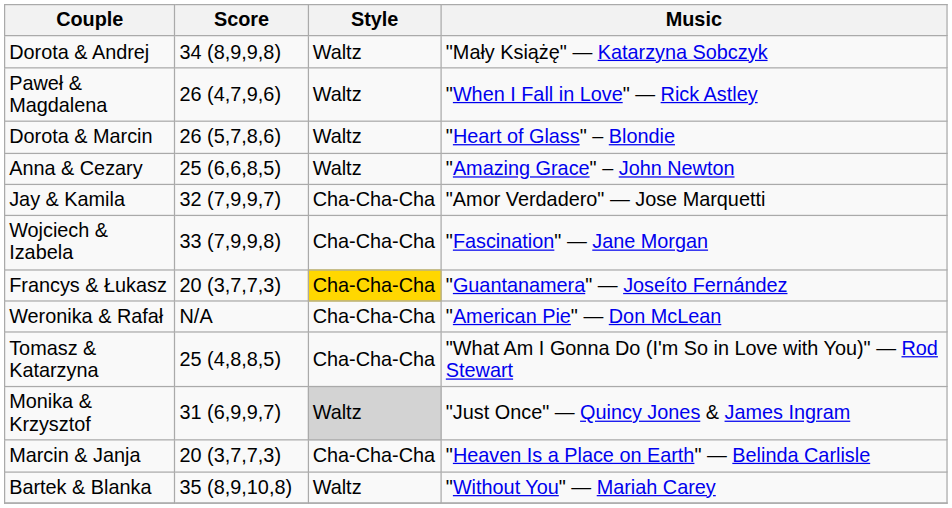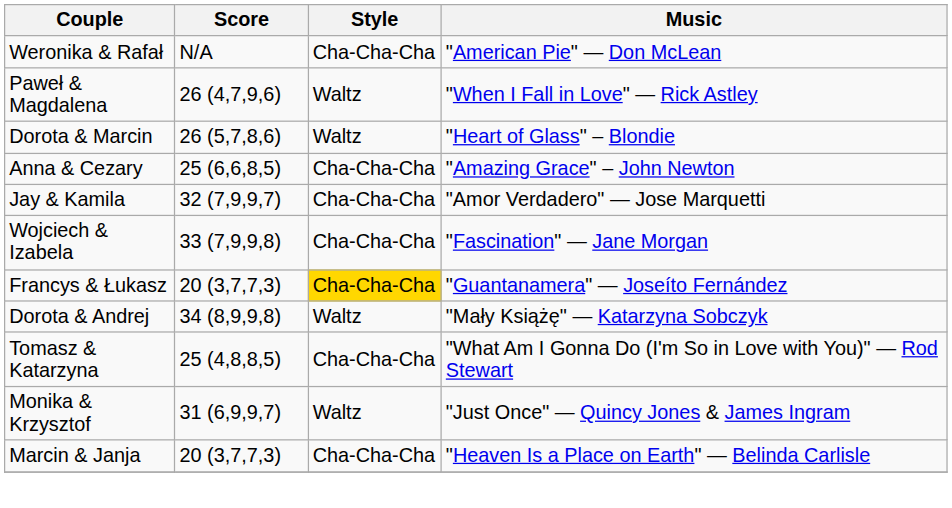 <table class="wikitable">
 <tr>
 <th width="130">Couple</th>
 <th width="100">Score</th>
 <th width="100">Style</th>
 <th width="400">Music</th>
 </tr>
 <tr>
-<td>Dorota & Andrej</td>
-<td>34 (8,9,9,8)</td>
-<td>Waltz</td>
-<td>"Mały Książę" — <a href='#'>Katarzyna Sobczyk</a></td>
+<td>Weronika & Rafał</td>
+<td>N/A</td>
+<td>Cha-Cha-Cha</td>
+<td>"<a href='#'>American Pie</a>" — <a href='#'>Don McLean</a></td>
 </tr>
 <tr>
 <td>Paweł & Magdalena</td>
 <td>26 (4,7,9,6)</td>
 <td>Waltz</td>
 <td>"<a href='#'>When I Fall in Love</a>" — <a href='#'>Rick Astley</a></td>
 </tr>
 <tr>
 <td>Dorota & Marcin</td>
 <td>26 (5,7,8,6)</td>
 <td>Waltz</td>
 <td>"<a href='#'>Heart of Glass</a>" – <a href='#'>Blondie</a></td>
 </tr>
 <tr>
 <td>Anna & Cezary</td>
 <td>25 (6,6,8,5)</td>
-<td>Waltz</td>
+<td>Cha-Cha-Cha</td>
 <td>"<a href='#'>Amazing Grace</a>" – <a href='#'>John Newton</a></td>
 </tr>
 <tr>
 <td>Jay & Kamila</td>
 <td>32 (7,9,9,7)</td>
 <td>Cha-Cha-Cha</td>
 <td>"Amor Verdadero" — Jose Marquetti</td>
 </tr>
 <tr>
 <td>Wojciech & Izabela</td>
 <td>33 (7,9,9,8)</td>
 <td>Cha-Cha-Cha</td>
 <td>"<a href='#'>Fascination</a>" — <a href='#'>Jane Morgan</a></td>
 </tr>
 <tr>
 <td>Francys & Łukasz</td>
 <td>20 (3,7,7,3)</td>
 <td style="background: gold;">Cha-Cha-Cha</td>
 <td>"<a href='#'>Guantanamera</a>" — <a href='#'>Joseíto Fernández</a></td>
 </tr>
 <tr>
-<td>Weronika & Rafał</td>
-<td>N/A</td>
-<td>Cha-Cha-Cha</td>
-<td>"<a href='#'>American Pie</a>" — <a href='#'>Don McLean</a></td>
+<td>Dorota & Andrej</td>
+<td>34 (8,9,9,8)</td>
+<td>Waltz</td>
+<td>"Mały Książę" — <a href='#'>Katarzyna Sobczyk</a></td>
 </tr>
 <tr>
 <td>Tomasz & Katarzyna</td>
 <td>25 (4,8,8,5)</td>
 <td>Cha-Cha-Cha</td>
 <td>"What Am I Gonna Do (I'm So in Love with You)" — <a href='#'>Rod Stewart</a></td>
 </tr>
 <tr>
 <td>Monika & Krzysztof</td>
 <td>31 (6,9,9,7)</td>
-<td style="background: lightgrey;">Waltz</td>
+<td>Waltz</td>
 <td>"Just Once" — <a href='#'>Quincy Jones</a> & <a href='#'>James Ingram</a></td>
 </tr>
 <tr>
 <td>Marcin & Janja</td>
 <td>20 (3,7,7,3)</td>
 <td>Cha-Cha-Cha</td>
 <td>"<a href='#'>Heaven Is a Place on Earth</a>" — <a href='#'>Belinda Carlisle</a></td>
 </tr>
 <tr>
-<td>Bartek & Blanka</td>
-<td>35 (8,9,10,8)</td>
-<td>Waltz</td>
-<td>"<a href='#'>Without You</a>" — <a href='#'>Mariah Carey</a></td>
-</tr>
-<tr>
 </tr>
 </table>
